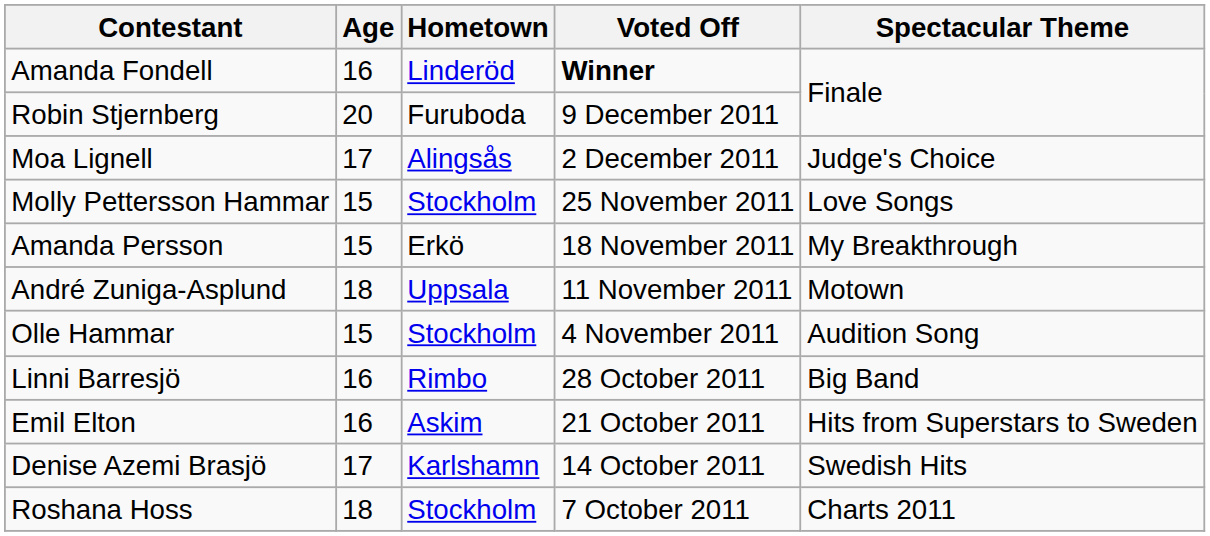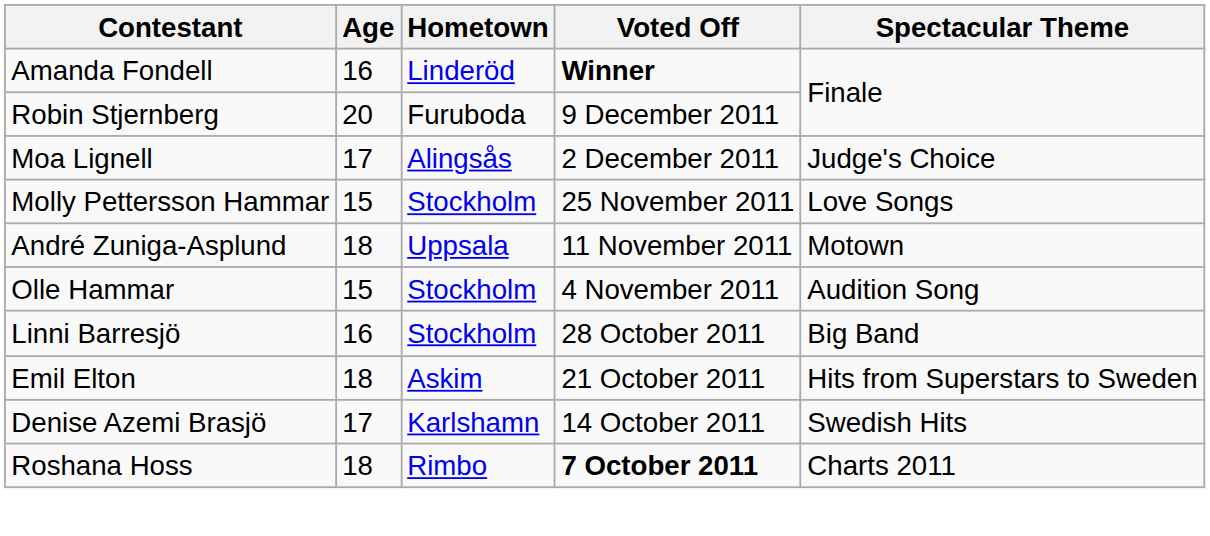 <table class="wikitable" style="font-size:95%;">
 <tr>
 <th>Contestant</th>
 <th>Age</th>
 <th>Hometown</th>
 <th>Voted Off</th>
 <th>Spectacular Theme</th>
 </tr>
 <tr>
 <td>Amanda Fondell</td>
 <td>16</td>
 <td><a href='#'>Linderöd</a></td>
 <td><strong>Winner</strong></td>
 <td rowspan=2>Finale</td>
 </tr>
 <tr>
 <td>Robin Stjernberg</td>
 <td>20</td>
 <td>Furuboda</td>
 <td>9 December 2011</td>
 </tr>
 <tr>
 <td>Moa Lignell</td>
 <td>17</td>
 <td><a href='#'>Alingsås</a></td>
 <td>2 December 2011</td>
 <td>Judge's Choice</td>
 </tr>
 <tr>
 <td>Molly Pettersson Hammar</td>
 <td>15</td>
 <td><a href='#'>Stockholm</a></td>
 <td>25 November 2011</td>
 <td>Love Songs</td>
 </tr>
 <tr>
-<td>Amanda Persson</td>
-<td>15</td>
-<td>Erkö</td>
-<td>18 November 2011</td>
-<td>My Breakthrough</td>
-</tr>
-<tr>
 <td>André Zuniga-Asplund</td>
 <td>18</td>
 <td><a href='#'>Uppsala</a></td>
 <td>11 November 2011</td>
 <td>Motown</td>
 </tr>
 <tr>
 <td>Olle Hammar</td>
 <td>15</td>
 <td><a href='#'>Stockholm</a></td>
 <td>4 November 2011</td>
 <td>Audition Song</td>
 </tr>
 <tr>
 <td>Linni Barresjö</td>
 <td>16</td>
-<td><a href='#'>Rimbo</a></td>
+<td><a href='#'>Stockholm</a></td>
 <td>28 October 2011</td>
 <td>Big Band</td>
 </tr>
 <tr>
 <td>Emil Elton</td>
-<td>16</td>
+<td>18</td>
 <td><a href='#'>Askim</a></td>
 <td>21 October 2011</td>
 <td>Hits from Superstars to Sweden</td>
 </tr>
 <tr>
 <td>Denise Azemi Brasjö</td>
 <td>17</td>
 <td><a href='#'>Karlshamn</a></td>
 <td>14 October 2011</td>
 <td>Swedish Hits</td>
 </tr>
 <tr>
 <td>Roshana Hoss</td>
 <td>18</td>
-<td><a href='#'>Stockholm</a></td>
-<td>7 October 2011</td>
+<td><a href='#'>Rimbo</a></td>
+<td><strong>7 October 2011</strong></td>
 <td>Charts 2011</td>
 </tr>
 </table>
